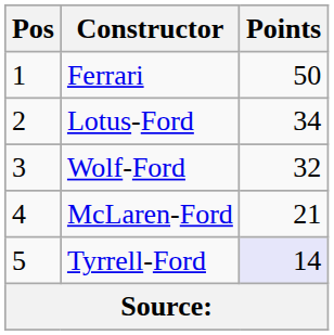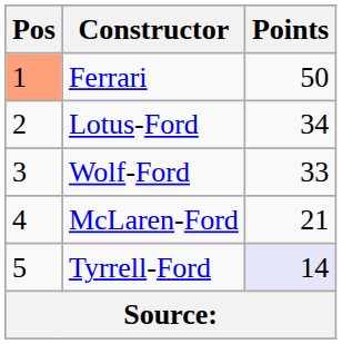 <table class="wikitable" style="font-size: 95%;">
 <tr>
 <th>Pos</th>
 <th>Constructor</th>
 <th>Points</th>
 </tr>
 <tr>
-<td>1</td>
+<td style="background: lightsalmon;">1</td>
 <td> <a href='#'>Ferrari</a></td>
 <td align="right">50</td>
 </tr>
 <tr>
 <td>2</td>
 <td> <a href='#'>Lotus</a>-<a href='#'>Ford</a></td>
 <td align="right">34</td>
 </tr>
 <tr>
 <td>3</td>
 <td> <a href='#'>Wolf</a>-<a href='#'>Ford</a></td>
-<td align="right">32</td>
+<td align="right">33</td>
 </tr>
 <tr>
 <td>4</td>
 <td> <a href='#'>McLaren</a>-<a href='#'>Ford</a></td>
 <td align="right">21</td>
 </tr>
 <tr>
 <td>5</td>
 <td> <a href='#'>Tyrrell</a>-<a href='#'>Ford</a></td>
 <td align="right" style="background: lavender;">14</td>
 </tr>
 <tr>
 <th colspan=4>Source:</th>
 </tr>
 </table>
